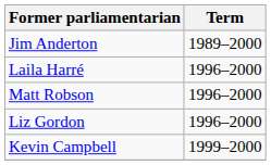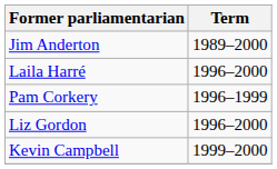 <table class="wikitable">
 <tr>
 <th>Former parliamentarian</th>
 <th>Term</th>
 </tr>
 <tr>
 <td><a href='#'>Jim Anderton</a></td>
 <td>1989–2000</td>
 </tr>
 <tr>
 <td><a href='#'>Laila Harré</a></td>
 <td>1996–2000</td>
 </tr>
 <tr>
-<td><a href='#'>Matt Robson</a></td>
-<td>1996–2000</td>
+<td><a href='#'>Pam Corkery</a></td>
+<td>1996–1999</td>
 </tr>
 <tr>
 <td><a href='#'>Liz Gordon</a></td>
 <td>1996–2000</td>
 </tr>
 <tr>
 <td><a href='#'>Kevin Campbell</a></td>
 <td>1999–2000</td>
 </tr>
 <tr>
 </tr>
 </table>
